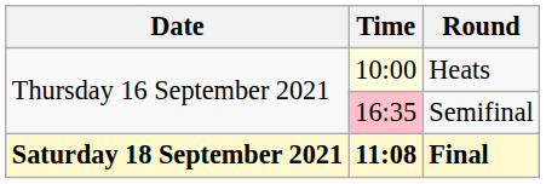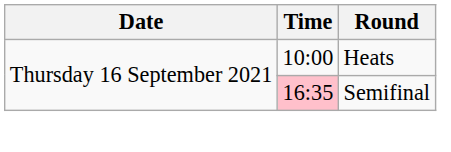 <table class="wikitable">
 <tr>
 <th>Date</th>
 <th>Time</th>
 <th>Round</th>
 </tr>
 <tr>
 <td rowspan=2>Thursday 16 September 2021</td>
-<td style="background: lightyellow;">10:00</td>
+<td>10:00</td>
 <td>Heats</td>
 </tr>
 <tr>
 <td style="background: pink;">16:35</td>
 <td>Semifinal</td>
 </tr>
-<tr>
-<td style=background:lemonchiffon><strong>Saturday 18 September 2021</strong></td>
-<td style=background:lemonchiffon><strong>11:08</strong></td>
-<td style=background:lemonchiffon><strong>Final</strong></td>
-</tr>
 </table>
